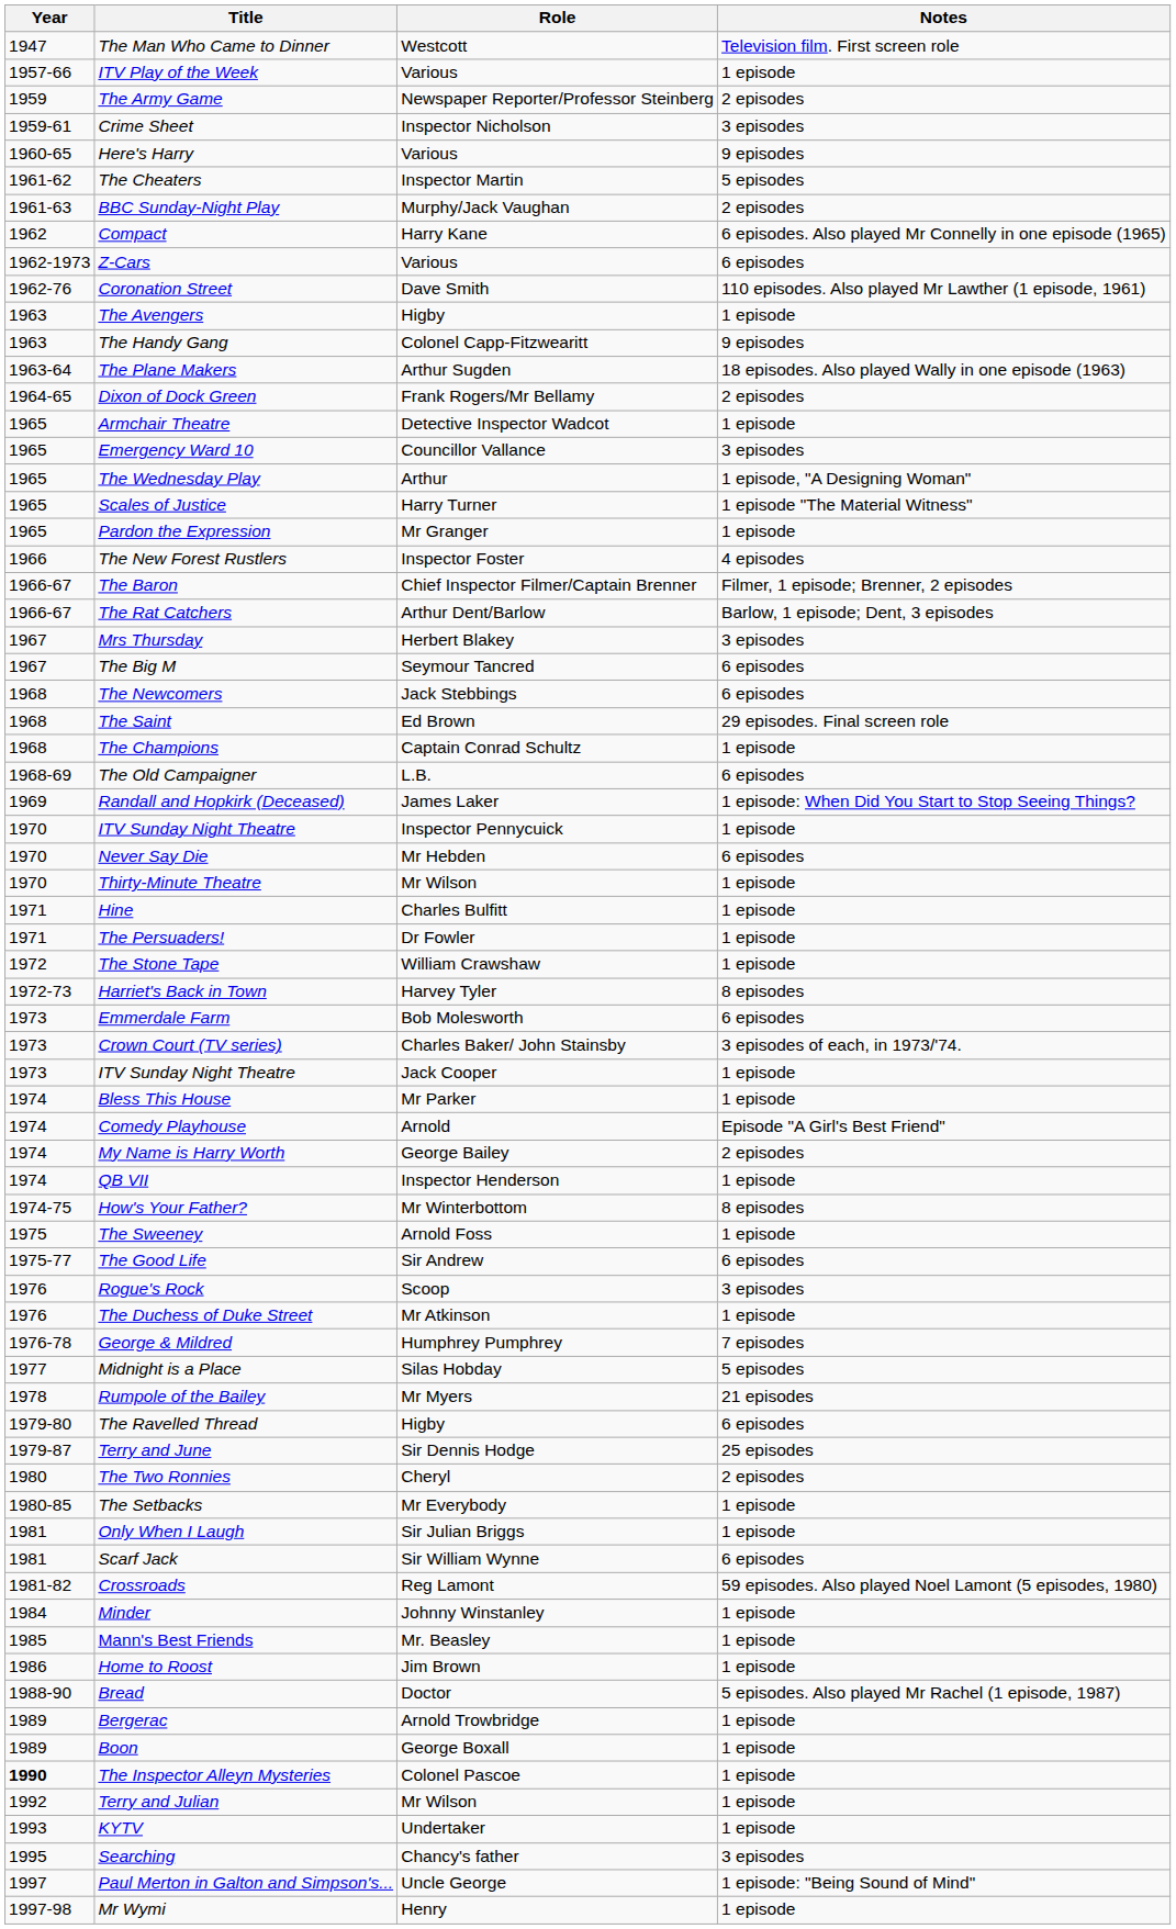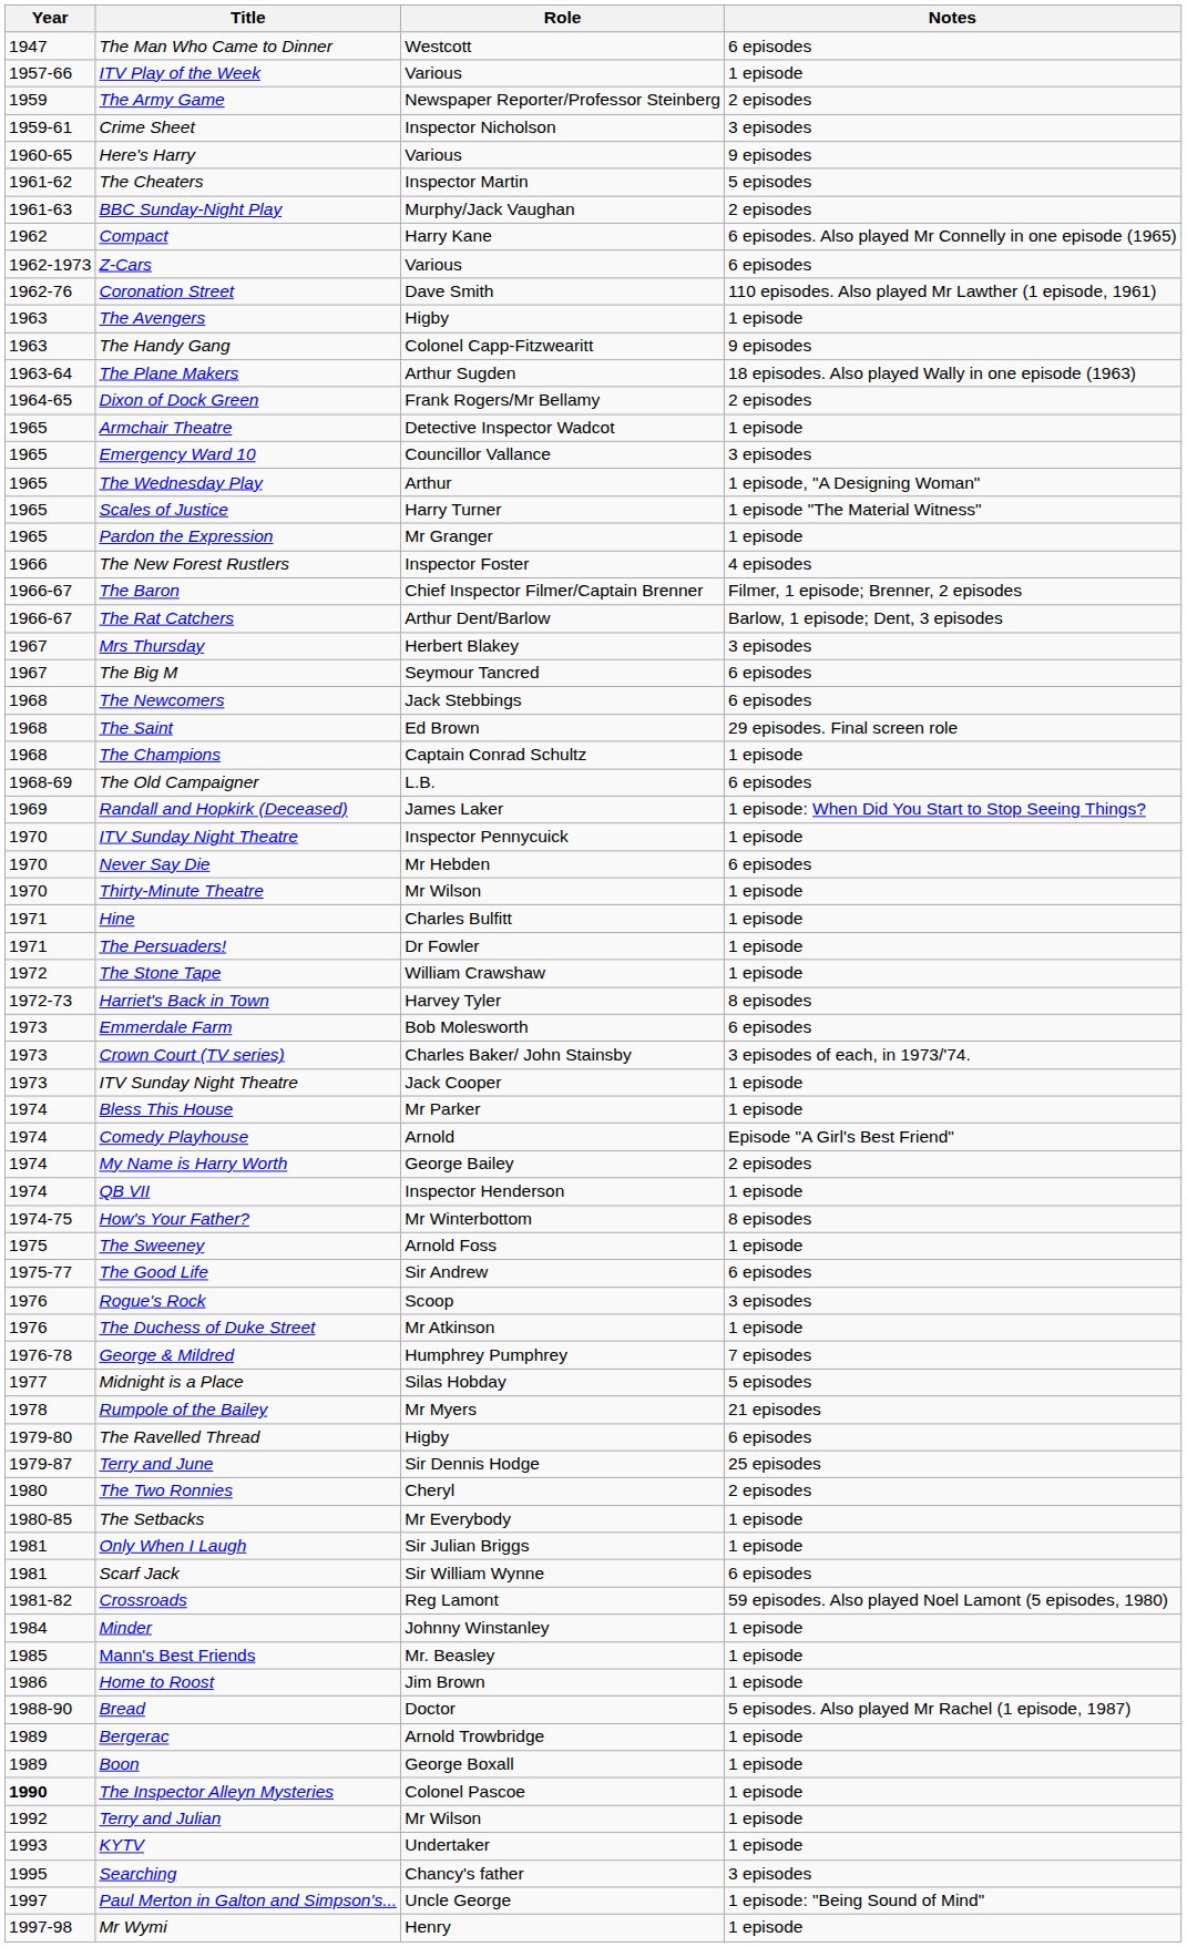 <table class="wikitable">
 <tr>
 <th>Year</th>
 <th>Title</th>
 <th>Role</th>
 <th>Notes</th>
 </tr>
 <tr>
 <td>1947</td>
 <td><em>The Man Who Came to Dinner</em></td>
 <td>Westcott</td>
-<td><a href='#'>Television film</a>. First screen role</td>
+<td>6 episodes</td>
 </tr>
 <tr>
 <td>1957-66</td>
 <td><em><a href='#'>ITV Play of the Week</a></em></td>
 <td>Various</td>
 <td>1 episode</td>
 </tr>
 <tr>
 <td>1959</td>
 <td><em><a href='#'>The Army Game</a></em></td>
 <td>Newspaper Reporter/Professor Steinberg</td>
 <td>2 episodes</td>
 </tr>
 <tr>
 <td>1959-61</td>
 <td><em>Crime Sheet</em></td>
 <td>Inspector Nicholson</td>
 <td>3 episodes</td>
 </tr>
 <tr>
 <td>1960-65</td>
 <td><em>Here's Harry</em></td>
 <td>Various</td>
 <td>9 episodes</td>
 </tr>
 <tr>
 <td>1961-62</td>
 <td><em>The Cheaters</em></td>
 <td>Inspector Martin</td>
 <td>5 episodes</td>
 </tr>
 <tr>
 <td>1961-63</td>
 <td><em><a href='#'>BBC Sunday-Night Play</a></em></td>
 <td>Murphy/Jack Vaughan</td>
 <td>2 episodes</td>
 </tr>
 <tr>
 <td>1962</td>
 <td><em><a href='#'>Compact</a></em></td>
 <td>Harry Kane</td>
 <td>6 episodes. Also played Mr Connelly in one episode (1965)</td>
 </tr>
 <tr>
 <td>1962-1973</td>
 <td><em><a href='#'>Z-Cars</a></em></td>
 <td>Various</td>
 <td>6 episodes</td>
 </tr>
 <tr>
 <td>1962-76</td>
 <td><em><a href='#'>Coronation Street</a></em></td>
 <td>Dave Smith</td>
 <td>110 episodes. Also played Mr Lawther (1 episode, 1961)</td>
 </tr>
 <tr>
 <td>1963</td>
 <td><em><a href='#'>The Avengers</a></em></td>
 <td>Higby</td>
 <td>1 episode</td>
 </tr>
 <tr>
 <td>1963</td>
 <td><em>The Handy Gang</em></td>
 <td>Colonel Capp-Fitzwearitt</td>
 <td>9 episodes</td>
 </tr>
 <tr>
 <td>1963-64</td>
 <td><em><a href='#'>The Plane Makers</a></em></td>
 <td>Arthur Sugden</td>
 <td>18 episodes. Also played Wally in one episode (1963)</td>
 </tr>
 <tr>
 <td>1964-65</td>
 <td><em><a href='#'>Dixon of Dock Green</a></em></td>
 <td>Frank Rogers/Mr Bellamy</td>
 <td>2 episodes</td>
 </tr>
 <tr>
 <td>1965</td>
 <td><em><a href='#'>Armchair Theatre</a></em></td>
 <td>Detective Inspector Wadcot</td>
 <td>1 episode</td>
 </tr>
 <tr>
 <td>1965</td>
 <td><em><a href='#'>Emergency Ward 10</a></em></td>
 <td>Councillor Vallance</td>
 <td>3 episodes</td>
 </tr>
 <tr>
 <td>1965</td>
 <td><em><a href='#'>The Wednesday Play</a></em></td>
 <td>Arthur</td>
 <td>1 episode, "A Designing Woman"</td>
 </tr>
 <tr>
 <td>1965</td>
 <td><em><a href='#'>Scales of Justice</a></em></td>
 <td>Harry Turner</td>
 <td>1 episode "The Material Witness"</td>
 </tr>
 <tr>
 <td>1965</td>
 <td><em><a href='#'>Pardon the Expression</a></em></td>
 <td>Mr Granger</td>
 <td>1 episode</td>
 </tr>
 <tr>
 <td>1966</td>
 <td><em>The New Forest Rustlers</em></td>
 <td>Inspector Foster</td>
 <td>4 episodes</td>
 </tr>
 <tr>
 <td>1966-67</td>
 <td><em><a href='#'>The Baron</a></em></td>
 <td>Chief Inspector Filmer/Captain Brenner</td>
 <td>Filmer, 1 episode; Brenner, 2 episodes</td>
 </tr>
 <tr>
 <td>1966-67</td>
 <td><em><a href='#'>The Rat Catchers</a></em></td>
 <td>Arthur Dent/Barlow</td>
 <td>Barlow, 1 episode; Dent, 3 episodes</td>
 </tr>
 <tr>
 <td>1967</td>
 <td><em><a href='#'>Mrs Thursday</a></em></td>
 <td>Herbert Blakey</td>
 <td>3 episodes</td>
 </tr>
 <tr>
 <td>1967</td>
 <td><em>The Big M</em></td>
 <td>Seymour Tancred</td>
 <td>6 episodes</td>
 </tr>
 <tr>
 <td>1968</td>
 <td><em><a href='#'>The Newcomers</a></em></td>
 <td>Jack Stebbings</td>
 <td>6 episodes</td>
 </tr>
 <tr>
 <td>1968</td>
 <td><em><a href='#'>The Saint</a></em></td>
 <td>Ed Brown</td>
 <td>29 episodes. Final screen role</td>
 </tr>
 <tr>
 <td>1968</td>
 <td><em><a href='#'>The Champions</a></em></td>
 <td>Captain Conrad Schultz</td>
 <td>1 episode</td>
 </tr>
 <tr>
 <td>1968-69</td>
 <td><em>The Old Campaigner</em></td>
 <td>L.B.</td>
 <td>6 episodes</td>
 </tr>
 <tr>
 <td>1969</td>
 <td><em><a href='#'>Randall and Hopkirk (Deceased)</a></em></td>
 <td>James Laker</td>
 <td>1 episode: <a href='#'>When Did You Start to Stop Seeing Things?</a></td>
 </tr>
 <tr>
 <td>1970</td>
 <td><em><a href='#'>ITV Sunday Night Theatre</a></em></td>
 <td>Inspector Pennycuick</td>
 <td>1 episode</td>
 </tr>
 <tr>
 <td>1970</td>
 <td><em><a href='#'>Never Say Die</a></em></td>
 <td>Mr Hebden</td>
 <td>6 episodes</td>
 </tr>
 <tr>
 <td>1970</td>
 <td><em><a href='#'>Thirty-Minute Theatre</a></em></td>
 <td>Mr Wilson</td>
 <td>1 episode</td>
 </tr>
 <tr>
 <td>1971</td>
 <td><em><a href='#'>Hine</a></em></td>
 <td>Charles Bulfitt</td>
 <td>1 episode</td>
 </tr>
 <tr>
 <td>1971</td>
 <td><em><a href='#'>The Persuaders!</a></em></td>
 <td>Dr Fowler</td>
 <td>1 episode</td>
 </tr>
 <tr>
 <td>1972</td>
 <td><em><a href='#'>The Stone Tape</a></em></td>
 <td>William Crawshaw</td>
 <td>1 episode</td>
 </tr>
 <tr>
 <td>1972-73</td>
 <td><em><a href='#'>Harriet's Back in Town</a></em></td>
 <td>Harvey Tyler</td>
 <td>8 episodes</td>
 </tr>
 <tr>
 <td>1973</td>
 <td><em><a href='#'>Emmerdale Farm</a></em></td>
 <td>Bob Molesworth</td>
 <td>6 episodes</td>
 </tr>
 <tr>
 <td>1973</td>
 <td><em><a href='#'>Crown Court (TV series)</a></em></td>
 <td>Charles Baker/ John Stainsby</td>
 <td>3 episodes of each, in 1973/'74.</td>
 </tr>
 <tr>
 <td>1973</td>
 <td><em>ITV Sunday Night Theatre</em></td>
 <td>Jack Cooper</td>
 <td>1 episode</td>
 </tr>
 <tr>
 <td>1974</td>
 <td><em><a href='#'>Bless This House</a></em></td>
 <td>Mr Parker</td>
 <td>1 episode</td>
 </tr>
 <tr>
 <td>1974</td>
 <td><em><a href='#'>Comedy Playhouse</a></em></td>
 <td>Arnold</td>
 <td>Episode "A Girl's Best Friend"</td>
 </tr>
 <tr>
 <td>1974</td>
 <td><em><a href='#'>My Name is Harry Worth</a></em></td>
 <td>George Bailey</td>
 <td>2 episodes</td>
 </tr>
 <tr>
 <td>1974</td>
 <td><em><a href='#'>QB VII</a></em></td>
 <td>Inspector Henderson</td>
 <td>1 episode</td>
 </tr>
 <tr>
 <td>1974-75</td>
 <td><em><a href='#'>How's Your Father?</a></em></td>
 <td>Mr Winterbottom</td>
 <td>8 episodes</td>
 </tr>
 <tr>
 <td>1975</td>
 <td><em><a href='#'>The Sweeney</a></em></td>
 <td>Arnold Foss</td>
 <td>1 episode</td>
 </tr>
 <tr>
 <td>1975-77</td>
 <td><em><a href='#'>The Good Life</a></em></td>
 <td>Sir Andrew</td>
 <td>6 episodes</td>
 </tr>
 <tr>
 <td>1976</td>
 <td><em><a href='#'>Rogue's Rock</a></em></td>
 <td>Scoop</td>
 <td>3 episodes</td>
 </tr>
 <tr>
 <td>1976</td>
 <td><em><a href='#'>The Duchess of Duke Street</a></em></td>
 <td>Mr Atkinson</td>
 <td>1 episode</td>
 </tr>
 <tr>
 <td>1976-78</td>
 <td><em><a href='#'>George & Mildred</a></em></td>
 <td>Humphrey Pumphrey</td>
 <td>7 episodes</td>
 </tr>
 <tr>
 <td>1977</td>
 <td><em>Midnight is a Place</em></td>
 <td>Silas Hobday</td>
 <td>5 episodes</td>
 </tr>
 <tr>
 <td>1978</td>
 <td><em><a href='#'>Rumpole of the Bailey</a></em></td>
 <td>Mr Myers</td>
 <td>21 episodes</td>
 </tr>
 <tr>
 <td>1979-80</td>
 <td><em>The Ravelled Thread</em></td>
 <td>Higby</td>
 <td>6 episodes</td>
 </tr>
 <tr>
 <td>1979-87</td>
 <td><em><a href='#'>Terry and June</a></em></td>
 <td>Sir Dennis Hodge</td>
 <td>25 episodes</td>
 </tr>
 <tr>
 <td>1980</td>
 <td><em><a href='#'>The Two Ronnies</a></em></td>
 <td>Cheryl</td>
 <td>2 episodes</td>
 </tr>
 <tr>
 <td>1980-85</td>
 <td><em>The Setbacks</em></td>
 <td>Mr Everybody</td>
 <td>1 episode</td>
 </tr>
 <tr>
 <td>1981</td>
 <td><em><a href='#'>Only When I Laugh</a></em></td>
 <td>Sir Julian Briggs</td>
 <td>1 episode</td>
 </tr>
 <tr>
 <td>1981</td>
 <td><em>Scarf Jack</em></td>
 <td>Sir William Wynne</td>
 <td>6 episodes</td>
 </tr>
 <tr>
 <td>1981-82</td>
 <td><em><a href='#'>Crossroads</a></em></td>
 <td>Reg Lamont</td>
 <td>59 episodes. Also played Noel Lamont (5 episodes, 1980)</td>
 </tr>
 <tr>
 <td>1984</td>
 <td><em><a href='#'>Minder</a></em></td>
 <td>Johnny Winstanley</td>
 <td>1 episode</td>
 </tr>
 <tr>
 <td>1985</td>
 <td><a href='#'>Mann's  Best Friends</a></td>
 <td>Mr. Beasley</td>
 <td>1 episode</td>
 </tr>
 <tr>
 <td>1986</td>
 <td><em><a href='#'>Home to Roost</a></em></td>
 <td>Jim Brown</td>
 <td>1 episode</td>
 </tr>
 <tr>
 <td>1988-90</td>
 <td><em><a href='#'>Bread</a></em></td>
 <td>Doctor</td>
 <td>5 episodes. Also played Mr Rachel (1 episode, 1987)</td>
 </tr>
 <tr>
 <td>1989</td>
 <td><em><a href='#'>Bergerac</a></em></td>
 <td>Arnold Trowbridge</td>
 <td>1 episode</td>
 </tr>
 <tr>
 <td>1989</td>
 <td><em><a href='#'>Boon</a></em></td>
 <td>George Boxall</td>
 <td>1 episode</td>
 </tr>
 <tr>
 <td><strong>1990</strong></td>
 <td><em><a href='#'>The Inspector Alleyn Mysteries</a></em></td>
 <td>Colonel Pascoe</td>
 <td>1 episode</td>
 </tr>
 <tr>
 <td>1992</td>
 <td><em><a href='#'>Terry and Julian</a></em></td>
 <td>Mr Wilson</td>
 <td>1 episode</td>
 </tr>
 <tr>
 <td>1993</td>
 <td><em><a href='#'>KYTV</a></em></td>
 <td>Undertaker</td>
 <td>1 episode</td>
 </tr>
 <tr>
 <td>1995</td>
 <td><em><a href='#'>Searching</a></em></td>
 <td>Chancy's father</td>
 <td>3 episodes</td>
 </tr>
 <tr>
 <td>1997</td>
 <td><em><a href='#'>Paul Merton in Galton and Simpson's...</a></em></td>
 <td>Uncle George</td>
 <td>1 episode: "Being Sound of Mind"</td>
 </tr>
 <tr>
 <td>1997-98</td>
 <td><em>Mr Wymi</em></td>
 <td>Henry</td>
 <td>1 episode</td>
 </tr>
 </table>
